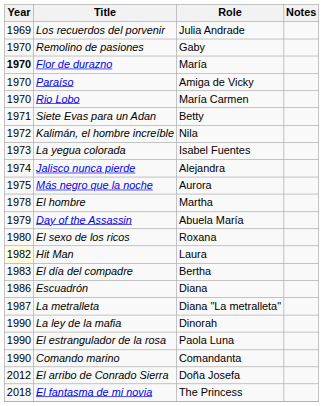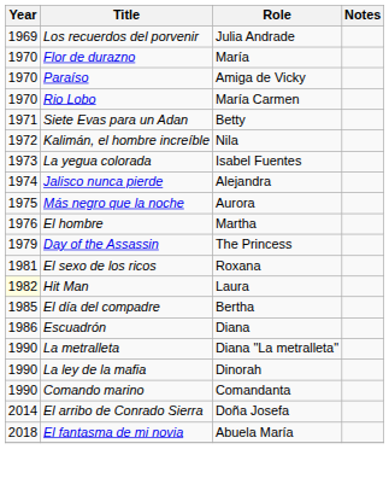 <table class="wikitable sortable">
 <tr>
 <th>Year</th>
 <th>Title</th>
 <th>Role</th>
 <th>Notes</th>
 </tr>
 <tr>
 <td>1969</td>
 <td><em>Los recuerdos del porvenir</em></td>
 <td>Julia Andrade</td>
 <td></td>
 </tr>
 <tr>
 <td>1970</td>
-<td><em>Remolino de pasiones</em></td>
-<td>Gaby</td>
-<td></td>
-</tr>
-<tr>
-<td><strong>1970</strong></td>
 <td><em><a href='#'>Flor de durazno</a></em></td>
 <td>María</td>
 <td></td>
 </tr>
 <tr>
 <td>1970</td>
 <td><em><a href='#'>Paraíso</a></em></td>
 <td>Amiga de Vicky</td>
 <td></td>
 </tr>
 <tr>
 <td>1970</td>
 <td><em><a href='#'>Rio Lobo</a></em></td>
 <td>María Carmen</td>
 <td></td>
 </tr>
 <tr>
 <td>1971</td>
 <td><em>Siete Evas para un Adan</em></td>
 <td>Betty</td>
 <td></td>
 </tr>
 <tr>
 <td>1972</td>
 <td><em>Kalimán, el hombre increíble</em></td>
 <td>Nila</td>
 <td></td>
 </tr>
 <tr>
 <td>1973</td>
 <td><em>La yegua colorada</em></td>
 <td>Isabel Fuentes</td>
 <td></td>
 </tr>
 <tr>
 <td>1974</td>
 <td><em><a href='#'>Jalisco nunca pierde</a></em></td>
 <td>Alejandra</td>
 <td></td>
 </tr>
 <tr>
 <td>1975</td>
 <td><em><a href='#'>Más negro que la noche</a></em></td>
 <td>Aurora</td>
 <td></td>
 </tr>
 <tr>
-<td>1978</td>
+<td>1976</td>
 <td><em>El hombre</em></td>
 <td>Martha</td>
 <td></td>
 </tr>
 <tr>
 <td>1979</td>
 <td><em><a href='#'>Day of the Assassin</a></em></td>
-<td>Abuela María</td>
+<td>The Princess</td>
 <td></td>
 </tr>
 <tr>
-<td>1980</td>
+<td>1981</td>
 <td><em>El sexo de los ricos</em></td>
 <td>Roxana</td>
 <td></td>
 </tr>
 <tr>
 <td style="background: lightyellow;">1982</td>
 <td><em>Hit Man</em></td>
 <td>Laura</td>
 <td></td>
 </tr>
 <tr>
-<td>1983</td>
+<td>1985</td>
 <td><em>El día del compadre</em></td>
 <td>Bertha</td>
 <td></td>
 </tr>
 <tr>
 <td>1986</td>
 <td><em>Escuadrón</em></td>
 <td>Diana</td>
 <td></td>
 </tr>
 <tr>
-<td>1987</td>
+<td>1990</td>
 <td><em>La metralleta</em></td>
 <td>Diana "La metralleta"</td>
 <td></td>
 </tr>
 <tr>
 <td>1990</td>
 <td><em>La ley de la mafia</em></td>
 <td>Dinorah</td>
 <td></td>
 </tr>
 <tr>
 <td>1990</td>
-<td><em>El estrangulador de la rosa</em></td>
-<td>Paola Luna</td>
-<td></td>
-</tr>
-<tr>
-<td>1990</td>
 <td><em>Comando marino</em></td>
 <td>Comandanta</td>
 <td></td>
 </tr>
 <tr>
-<td>2012</td>
+<td>2014</td>
 <td><em>El arribo de Conrado Sierra</em></td>
 <td>Doña Josefa</td>
 <td></td>
 </tr>
 <tr>
 <td>2018</td>
 <td><em><a href='#'>El fantasma de mi novia</a></em></td>
-<td>The Princess</td>
+<td>Abuela María</td>
 <td></td>
 </tr>
 <tr>
 </tr>
 </table>
